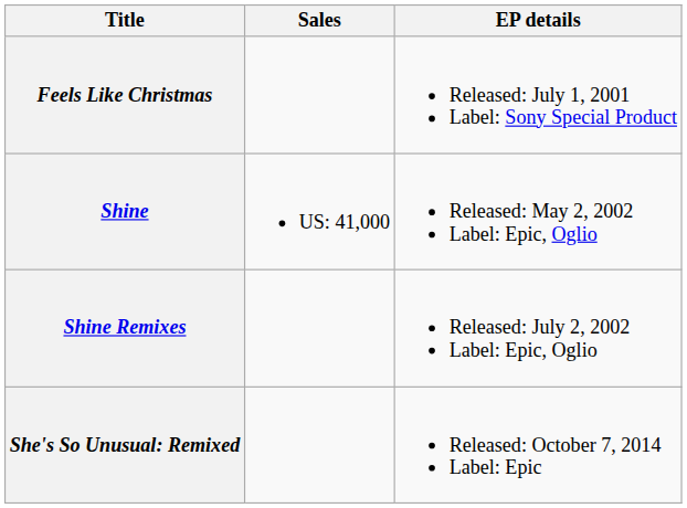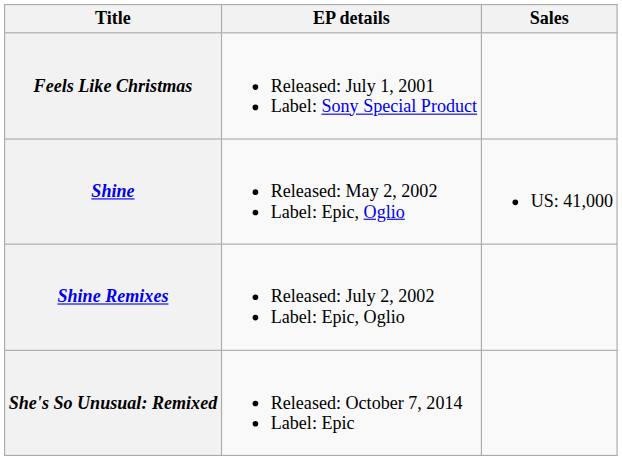 <table class="wikitable plainrowheaders">
 <tr>
 <th scope="col">Title</th>
+<th scope="col">EP details</th>
 <th scope="col">Sales</th>
-<th scope="col">EP details</th>
 </tr>
 <tr>
 <th scope="row"><em>Feels Like Christmas</em></th>
+<td><br><ul><li>Released: July 1, 2001</li><li>Label: <a href='#'>Sony Special Product</a></li></ul></td>
 <td></td>
-<td><br><ul><li>Released: July 1, 2001</li><li>Label: <a href='#'>Sony Special Product</a></li></ul></td>
 </tr>
 <tr>
 <th scope="row"><em><a href='#'>Shine</a></em></th>
+<td><br><ul><li>Released: May 2, 2002</li><li>Label: Epic, <a href='#'>Oglio</a></li></ul></td>
 <td><br><ul><li>US: 41,000</li></ul></td>
-<td><br><ul><li>Released: May 2, 2002</li><li>Label: Epic, <a href='#'>Oglio</a></li></ul></td>
 </tr>
 <tr>
 <th scope="row"><em><a href='#'>Shine Remixes</a></em></th>
+<td><br><ul><li>Released: July 2, 2002</li><li>Label: Epic, Oglio</li></ul></td>
 <td></td>
-<td><br><ul><li>Released: July 2, 2002</li><li>Label: Epic, Oglio</li></ul></td>
 </tr>
 <tr>
 <th scope="row"><em>She's So Unusual: Remixed</em></th>
+<td><br><ul><li>Released: October 7, 2014</li><li>Label: Epic</li></ul></td>
 <td></td>
-<td><br><ul><li>Released: October 7, 2014</li><li>Label: Epic</li></ul></td>
 </tr>
 </table>
